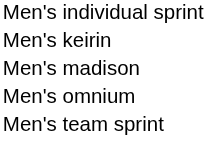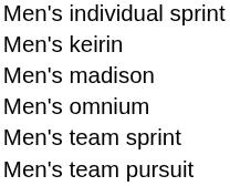 <table>
 <tr>
 <td>Men's individual sprint</td>
 <td></td>
 <td></td>
 <td></td>
 </tr>
 <tr>
 <td>Men's keirin</td>
 <td></td>
 <td></td>
 <td></td>
 </tr>
 <tr>
 <td>Men's madison</td>
 <td></td>
 <td></td>
 <td></td>
 </tr>
 <tr>
 <td>Men's omnium</td>
 <td></td>
 <td></td>
 <td></td>
 </tr>
 <tr>
 <td>Men's team sprint</td>
 <td valign=top></td>
 <td valign=top></td>
 <td valign=top></td>
 </tr>
+<tr>
+<td>Men's team pursuit</td>
+<td valign=top></td>
+<td valign=top></td>
+<td valign=top></td>
+</tr>
 </table>
